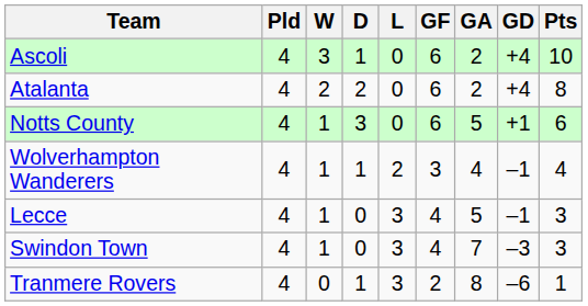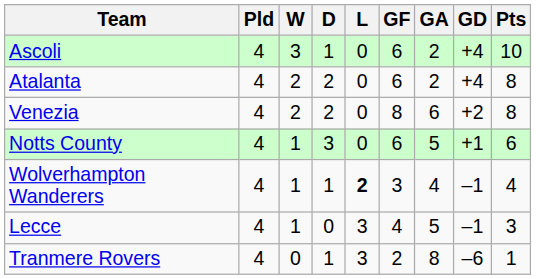 <table class="wikitable" style="text-align: center;">
 <tr>
 <th width="185">Team</th>
 <th width="20">Pld</th>
 <th width="20">W</th>
 <th width="20">D</th>
 <th width="20">L</th>
 <th width="20">GF</th>
 <th width="20">GA</th>
 <th width="20">GD</th>
 <th width="20">Pts</th>
 </tr>
 <tr style="background: #ccffcc;">
 <td align="left"><a href='#'>Ascoli</a></td>
 <td>4</td>
 <td>3</td>
 <td>1</td>
 <td>0</td>
 <td>6</td>
 <td>2</td>
 <td>+4</td>
 <td>10</td>
 </tr>
 <tr>
 <td align="left"><a href='#'>Atalanta</a></td>
 <td>4</td>
 <td>2</td>
 <td>2</td>
 <td>0</td>
 <td>6</td>
 <td>2</td>
 <td>+4</td>
 <td>8</td>
 </tr>
+<tr>
+<td align="left"><a href='#'>Venezia</a></td>
+<td>4</td>
+<td>2</td>
+<td>2</td>
+<td>0</td>
+<td>8</td>
+<td>6</td>
+<td>+2</td>
+<td>8</td>
+</tr>
 <tr style="background: #ccffcc;">
 <td align="left"><a href='#'>Notts County</a></td>
 <td>4</td>
 <td>1</td>
 <td>3</td>
 <td>0</td>
 <td>6</td>
 <td>5</td>
 <td>+1</td>
 <td>6</td>
 </tr>
 <tr>
 <td align="left"><a href='#'>Wolverhampton Wanderers</a></td>
 <td>4</td>
 <td>1</td>
 <td>1</td>
-<td>2</td>
+<td><strong>2</strong></td>
 <td>3</td>
 <td>4</td>
 <td>–1</td>
 <td>4</td>
 </tr>
 <tr>
 <td align="left"><a href='#'>Lecce</a></td>
 <td>4</td>
 <td>1</td>
 <td>0</td>
 <td>3</td>
 <td>4</td>
 <td>5</td>
 <td>–1</td>
 <td>3</td>
 </tr>
 <tr>
-<td align="left"><a href='#'>Swindon Town</a></td>
-<td>4</td>
-<td>1</td>
-<td>0</td>
-<td>3</td>
-<td>4</td>
-<td>7</td>
-<td>–3</td>
-<td>3</td>
-</tr>
-<tr>
 <td align="left"><a href='#'>Tranmere Rovers</a></td>
 <td>4</td>
 <td>0</td>
 <td>1</td>
 <td>3</td>
 <td>2</td>
 <td>8</td>
 <td>–6</td>
 <td>1</td>
 </tr>
 </table>
